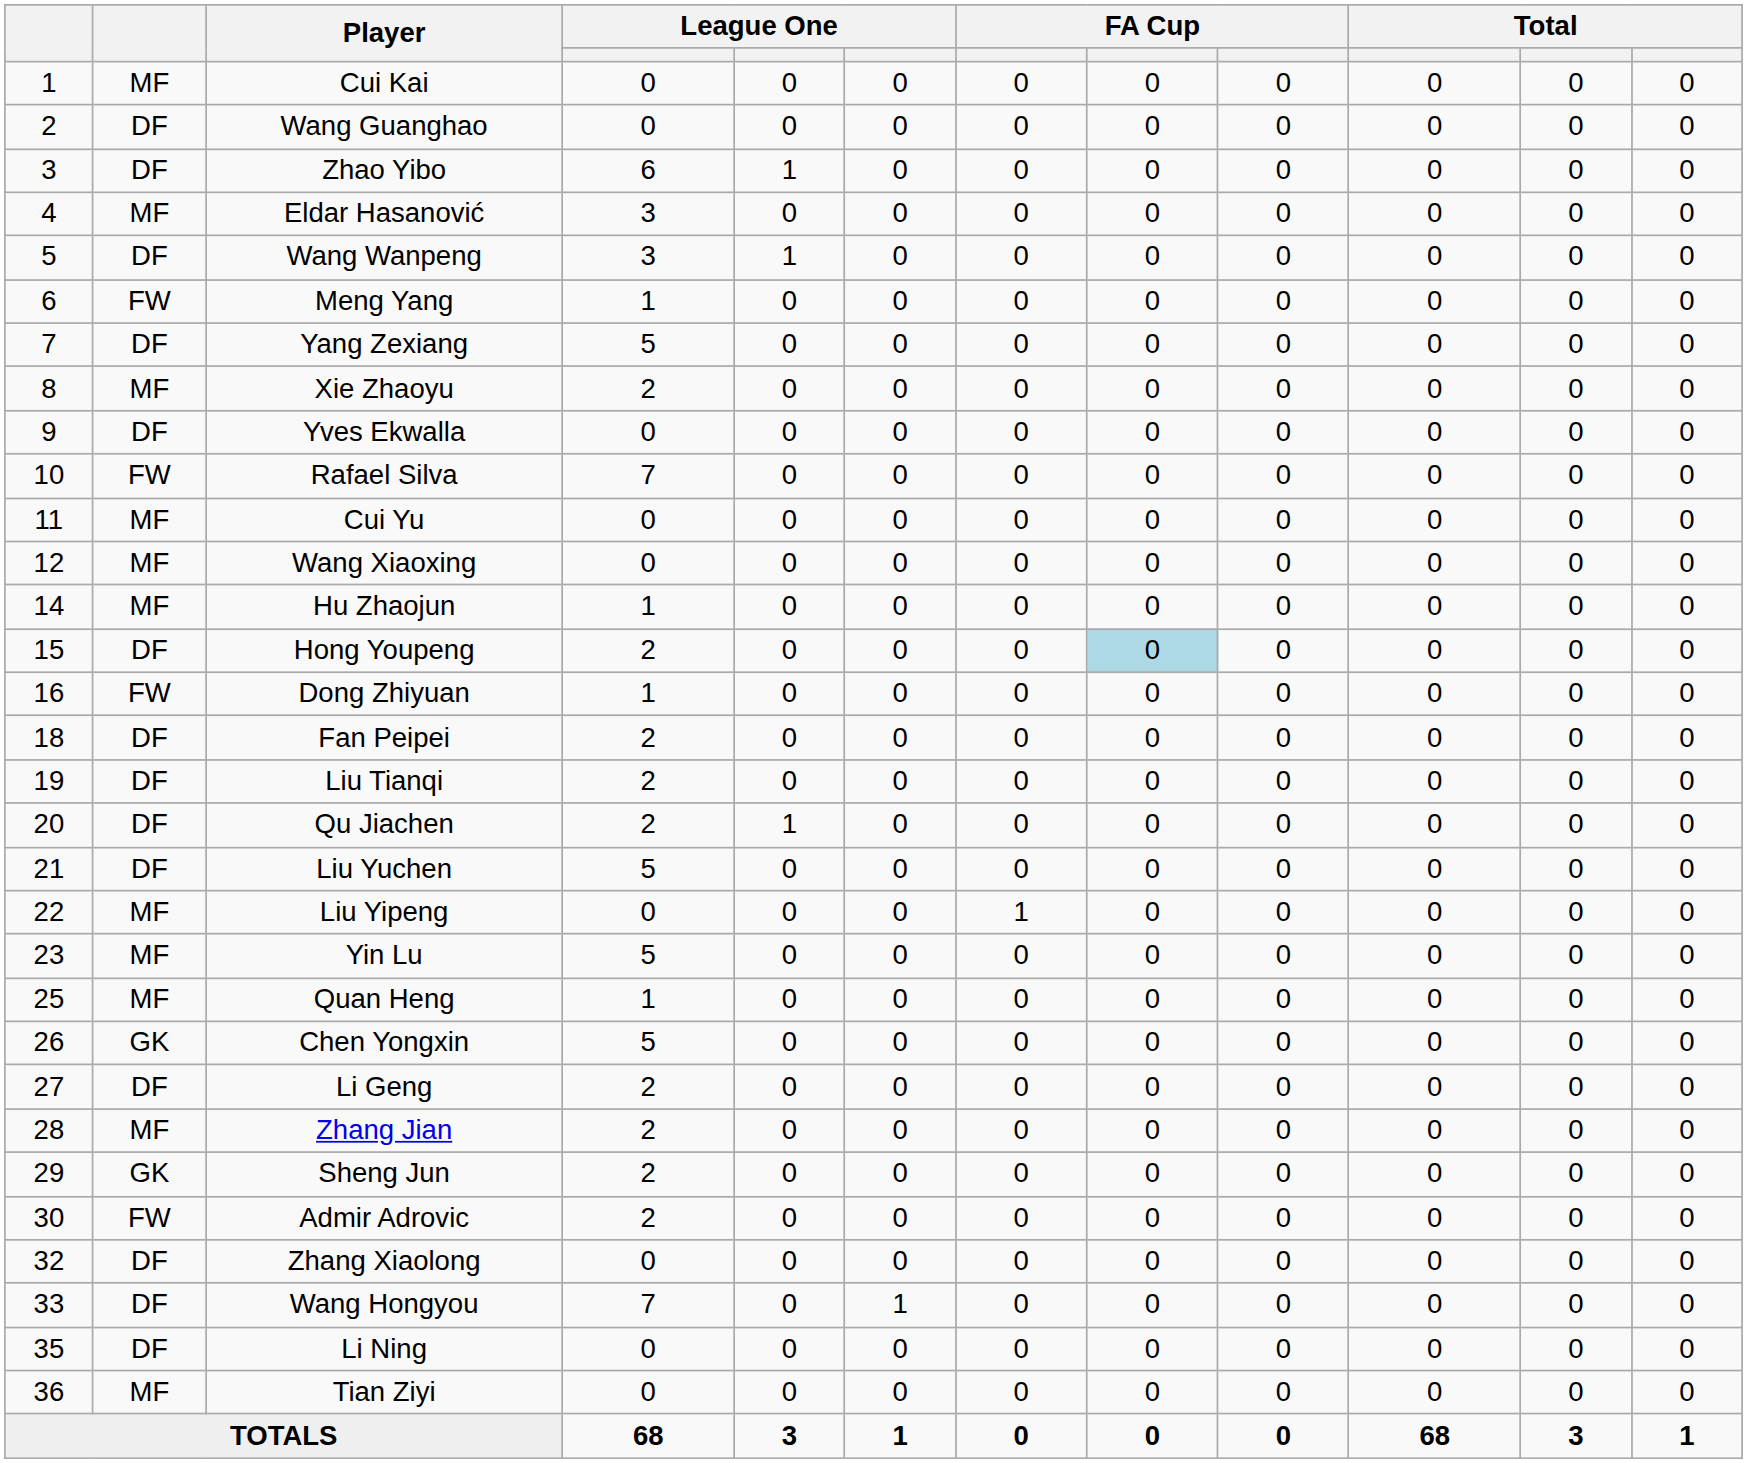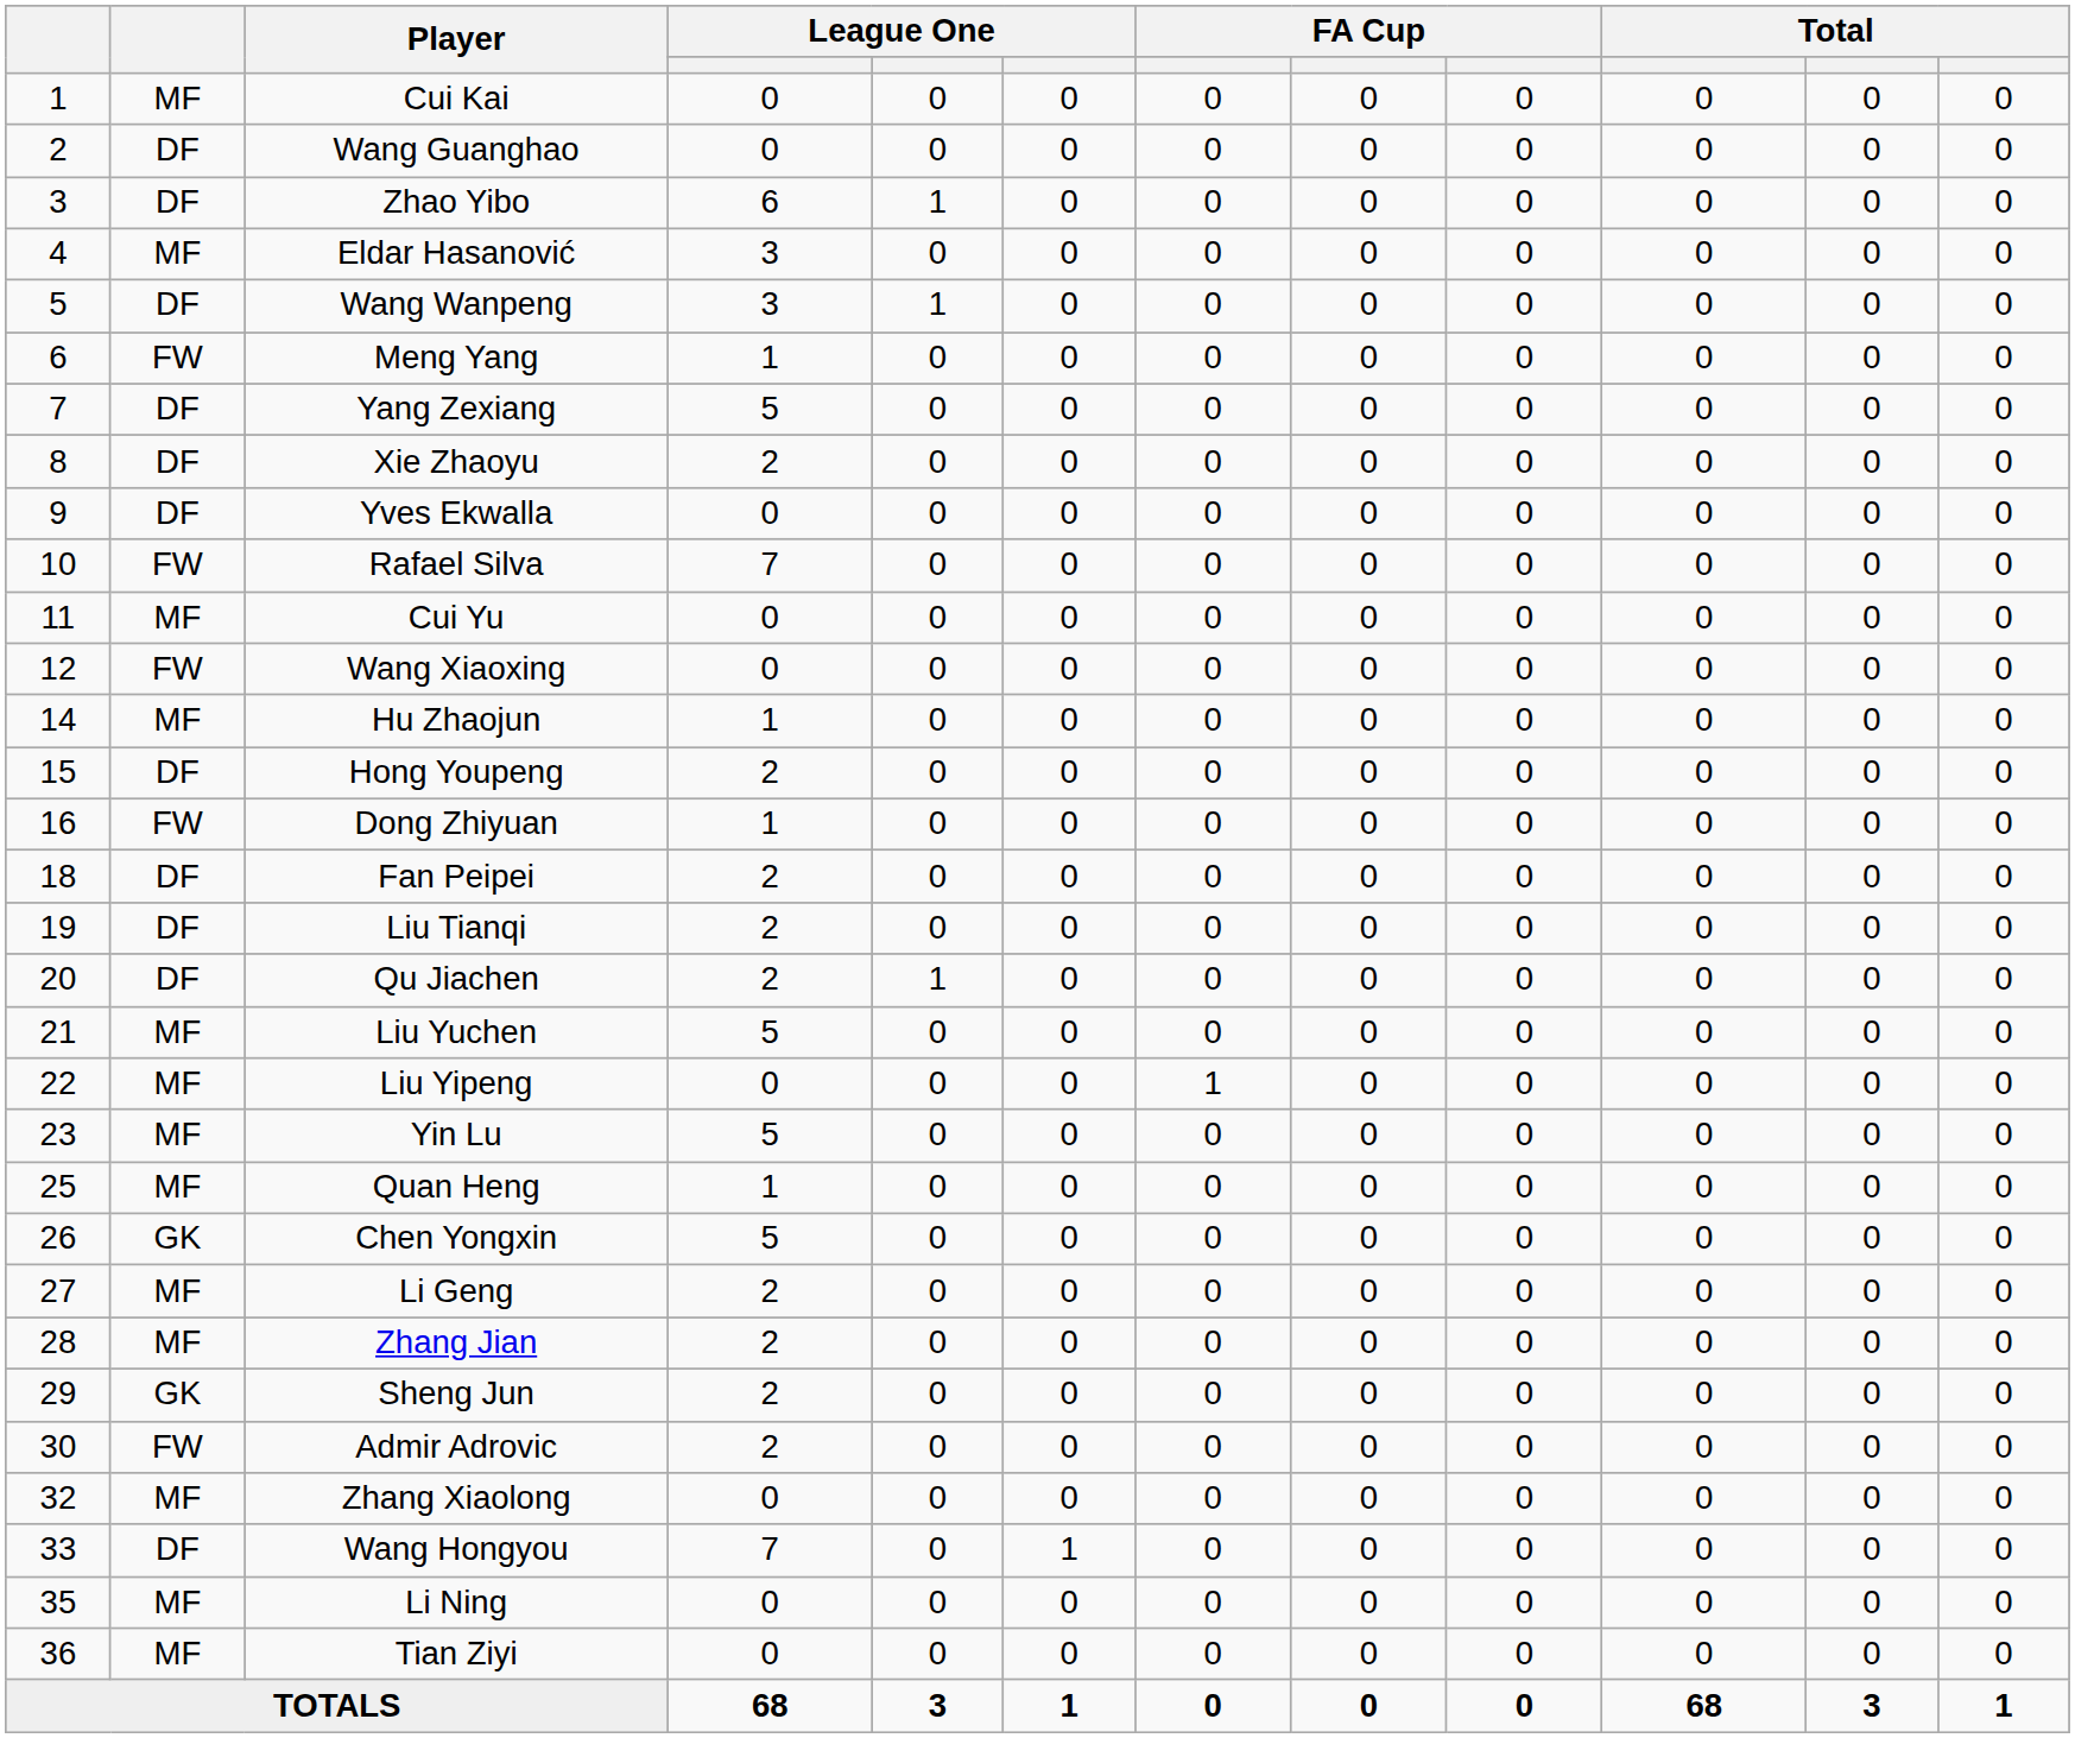 <table class="wikitable" width="80%" style="text-align:center">
 <tr>
 <th rowspan="2"></th>
 <th rowspan="2"></th>
 <th rowspan="2" width="200">Player</th>
 <th colspan="3" width="105">League One</th>
 <th colspan="3" width="105">FA Cup</th>
 <th colspan="3" width="105">Total</th>
 </tr>
 <tr>
 <th></th>
 <th></th>
 <th></th>
 <th></th>
 <th></th>
 <th></th>
 <th></th>
 <th></th>
 <th></th>
 </tr>
 <tr>
 <td>1</td>
 <td>MF</td>
 <td>Cui Kai</td>
 <td>0</td>
 <td>0</td>
 <td>0</td>
 <td>0</td>
 <td>0</td>
 <td>0</td>
 <td>0</td>
 <td>0</td>
 <td>0</td>
 </tr>
 <tr>
 <td>2</td>
 <td>DF</td>
 <td>Wang Guanghao</td>
 <td>0</td>
 <td>0</td>
 <td>0</td>
 <td>0</td>
 <td>0</td>
 <td>0</td>
 <td>0</td>
 <td>0</td>
 <td>0</td>
 </tr>
 <tr>
 <td>3</td>
 <td>DF</td>
 <td>Zhao Yibo</td>
 <td>6</td>
 <td>1</td>
 <td>0</td>
 <td>0</td>
 <td>0</td>
 <td>0</td>
 <td>0</td>
 <td>0</td>
 <td>0</td>
 </tr>
 <tr>
 <td>4</td>
 <td>MF</td>
 <td>Eldar Hasanović</td>
 <td>3</td>
 <td>0</td>
 <td>0</td>
 <td>0</td>
 <td>0</td>
 <td>0</td>
 <td>0</td>
 <td>0</td>
 <td>0</td>
 </tr>
 <tr>
 <td>5</td>
 <td>DF</td>
 <td>Wang Wanpeng</td>
 <td>3</td>
 <td>1</td>
 <td>0</td>
 <td>0</td>
 <td>0</td>
 <td>0</td>
 <td>0</td>
 <td>0</td>
 <td>0</td>
 </tr>
 <tr>
 <td>6</td>
 <td>FW</td>
 <td>Meng Yang</td>
 <td>1</td>
 <td>0</td>
 <td>0</td>
 <td>0</td>
 <td>0</td>
 <td>0</td>
 <td>0</td>
 <td>0</td>
 <td>0</td>
 </tr>
 <tr>
 <td>7</td>
 <td>DF</td>
 <td>Yang Zexiang</td>
 <td>5</td>
 <td>0</td>
 <td>0</td>
 <td>0</td>
 <td>0</td>
 <td>0</td>
 <td>0</td>
 <td>0</td>
 <td>0</td>
 </tr>
 <tr>
 <td>8</td>
-<td>MF</td>
+<td>DF</td>
 <td>Xie Zhaoyu</td>
 <td>2</td>
 <td>0</td>
 <td>0</td>
 <td>0</td>
 <td>0</td>
 <td>0</td>
 <td>0</td>
 <td>0</td>
 <td>0</td>
 </tr>
 <tr>
 <td>9</td>
 <td>DF</td>
 <td>Yves Ekwalla</td>
 <td>0</td>
 <td>0</td>
 <td>0</td>
 <td>0</td>
 <td>0</td>
 <td>0</td>
 <td>0</td>
 <td>0</td>
 <td>0</td>
 </tr>
 <tr>
 <td>10</td>
 <td>FW</td>
 <td>Rafael Silva</td>
 <td>7</td>
 <td>0</td>
 <td>0</td>
 <td>0</td>
 <td>0</td>
 <td>0</td>
 <td>0</td>
 <td>0</td>
 <td>0</td>
 </tr>
 <tr>
 <td>11</td>
 <td>MF</td>
 <td>Cui Yu</td>
 <td>0</td>
 <td>0</td>
 <td>0</td>
 <td>0</td>
 <td>0</td>
 <td>0</td>
 <td>0</td>
 <td>0</td>
 <td>0</td>
 </tr>
 <tr>
 <td>12</td>
-<td>MF</td>
+<td>FW</td>
 <td>Wang Xiaoxing</td>
 <td>0</td>
 <td>0</td>
 <td>0</td>
 <td>0</td>
 <td>0</td>
 <td>0</td>
 <td>0</td>
 <td>0</td>
 <td>0</td>
 </tr>
 <tr>
 <td>14</td>
 <td>MF</td>
 <td>Hu Zhaojun</td>
 <td>1</td>
 <td>0</td>
 <td>0</td>
 <td>0</td>
 <td>0</td>
 <td>0</td>
 <td>0</td>
 <td>0</td>
 <td>0</td>
 </tr>
 <tr>
 <td>15</td>
 <td>DF</td>
 <td>Hong Youpeng</td>
 <td>2</td>
 <td>0</td>
 <td>0</td>
 <td>0</td>
-<td style="background: lightblue;">0</td>
+<td>0</td>
 <td>0</td>
 <td>0</td>
 <td>0</td>
 <td>0</td>
 </tr>
 <tr>
 <td>16</td>
 <td>FW</td>
 <td>Dong Zhiyuan</td>
 <td>1</td>
 <td>0</td>
 <td>0</td>
 <td>0</td>
 <td>0</td>
 <td>0</td>
 <td>0</td>
 <td>0</td>
 <td>0</td>
 </tr>
 <tr>
 <td>18</td>
 <td>DF</td>
 <td>Fan Peipei</td>
 <td>2</td>
 <td>0</td>
 <td>0</td>
 <td>0</td>
 <td>0</td>
 <td>0</td>
 <td>0</td>
 <td>0</td>
 <td>0</td>
 </tr>
 <tr>
 <td>19</td>
 <td>DF</td>
 <td>Liu Tianqi</td>
 <td>2</td>
 <td>0</td>
 <td>0</td>
 <td>0</td>
 <td>0</td>
 <td>0</td>
 <td>0</td>
 <td>0</td>
 <td>0</td>
 </tr>
 <tr>
 <td>20</td>
 <td>DF</td>
 <td>Qu Jiachen</td>
 <td>2</td>
 <td>1</td>
 <td>0</td>
 <td>0</td>
 <td>0</td>
 <td>0</td>
 <td>0</td>
 <td>0</td>
 <td>0</td>
 </tr>
 <tr>
 <td>21</td>
-<td>DF</td>
+<td>MF</td>
 <td>Liu Yuchen</td>
 <td>5</td>
 <td>0</td>
 <td>0</td>
 <td>0</td>
 <td>0</td>
 <td>0</td>
 <td>0</td>
 <td>0</td>
 <td>0</td>
 </tr>
 <tr>
 <td>22</td>
 <td>MF</td>
 <td>Liu Yipeng</td>
 <td>0</td>
 <td>0</td>
 <td>0</td>
 <td>1</td>
 <td>0</td>
 <td>0</td>
 <td>0</td>
 <td>0</td>
 <td>0</td>
 </tr>
 <tr>
 <td>23</td>
 <td>MF</td>
 <td>Yin Lu</td>
 <td>5</td>
 <td>0</td>
 <td>0</td>
 <td>0</td>
 <td>0</td>
 <td>0</td>
 <td>0</td>
 <td>0</td>
 <td>0</td>
 </tr>
 <tr>
 <td>25</td>
 <td>MF</td>
 <td>Quan Heng</td>
 <td>1</td>
 <td>0</td>
 <td>0</td>
 <td>0</td>
 <td>0</td>
 <td>0</td>
 <td>0</td>
 <td>0</td>
 <td>0</td>
 </tr>
 <tr>
 <td>26</td>
 <td>GK</td>
 <td>Chen Yongxin</td>
 <td>5</td>
 <td>0</td>
 <td>0</td>
 <td>0</td>
 <td>0</td>
 <td>0</td>
 <td>0</td>
 <td>0</td>
 <td>0</td>
 </tr>
 <tr>
 <td>27</td>
-<td>DF</td>
+<td>MF</td>
 <td>Li Geng</td>
 <td>2</td>
 <td>0</td>
 <td>0</td>
 <td>0</td>
 <td>0</td>
 <td>0</td>
 <td>0</td>
 <td>0</td>
 <td>0</td>
 </tr>
 <tr>
 <td>28</td>
 <td>MF</td>
 <td><a href='#'>Zhang Jian</a></td>
 <td>2</td>
 <td>0</td>
 <td>0</td>
 <td>0</td>
 <td>0</td>
 <td>0</td>
 <td>0</td>
 <td>0</td>
 <td>0</td>
 </tr>
 <tr>
 <td>29</td>
 <td>GK</td>
 <td>Sheng Jun</td>
 <td>2</td>
 <td>0</td>
 <td>0</td>
 <td>0</td>
 <td>0</td>
 <td>0</td>
 <td>0</td>
 <td>0</td>
 <td>0</td>
 </tr>
 <tr>
 <td>30</td>
 <td>FW</td>
 <td>Admir Adrovic</td>
 <td>2</td>
 <td>0</td>
 <td>0</td>
 <td>0</td>
 <td>0</td>
 <td>0</td>
 <td>0</td>
 <td>0</td>
 <td>0</td>
 </tr>
 <tr>
 <td>32</td>
-<td>DF</td>
+<td>MF</td>
 <td>Zhang Xiaolong</td>
 <td>0</td>
 <td>0</td>
 <td>0</td>
 <td>0</td>
 <td>0</td>
 <td>0</td>
 <td>0</td>
 <td>0</td>
 <td>0</td>
 </tr>
 <tr>
 <td>33</td>
 <td>DF</td>
 <td>Wang Hongyou</td>
 <td>7</td>
 <td>0</td>
 <td>1</td>
 <td>0</td>
 <td>0</td>
 <td>0</td>
 <td>0</td>
 <td>0</td>
 <td>0</td>
 </tr>
 <tr>
 <td>35</td>
-<td>DF</td>
+<td>MF</td>
 <td>Li Ning</td>
 <td>0</td>
 <td>0</td>
 <td>0</td>
 <td>0</td>
 <td>0</td>
 <td>0</td>
 <td>0</td>
 <td>0</td>
 <td>0</td>
 </tr>
 <tr>
 <td>36</td>
 <td>MF</td>
 <td>Tian Ziyi</td>
 <td>0</td>
 <td>0</td>
 <td>0</td>
 <td>0</td>
 <td>0</td>
 <td>0</td>
 <td>0</td>
 <td>0</td>
 <td>0</td>
 </tr>
 <tr>
 <td colspan="3" style="background: #efefef; text-align: center;"><strong>TOTALS</strong></td>
 <td><strong>68</strong></td>
 <td><strong>3</strong></td>
 <td><strong>1</strong></td>
 <td><strong>0</strong></td>
 <td><strong>0</strong></td>
 <td><strong>0</strong></td>
 <td><strong>68</strong></td>
 <td><strong>3</strong></td>
 <td><strong>1</strong></td>
 </tr>
 </table>
